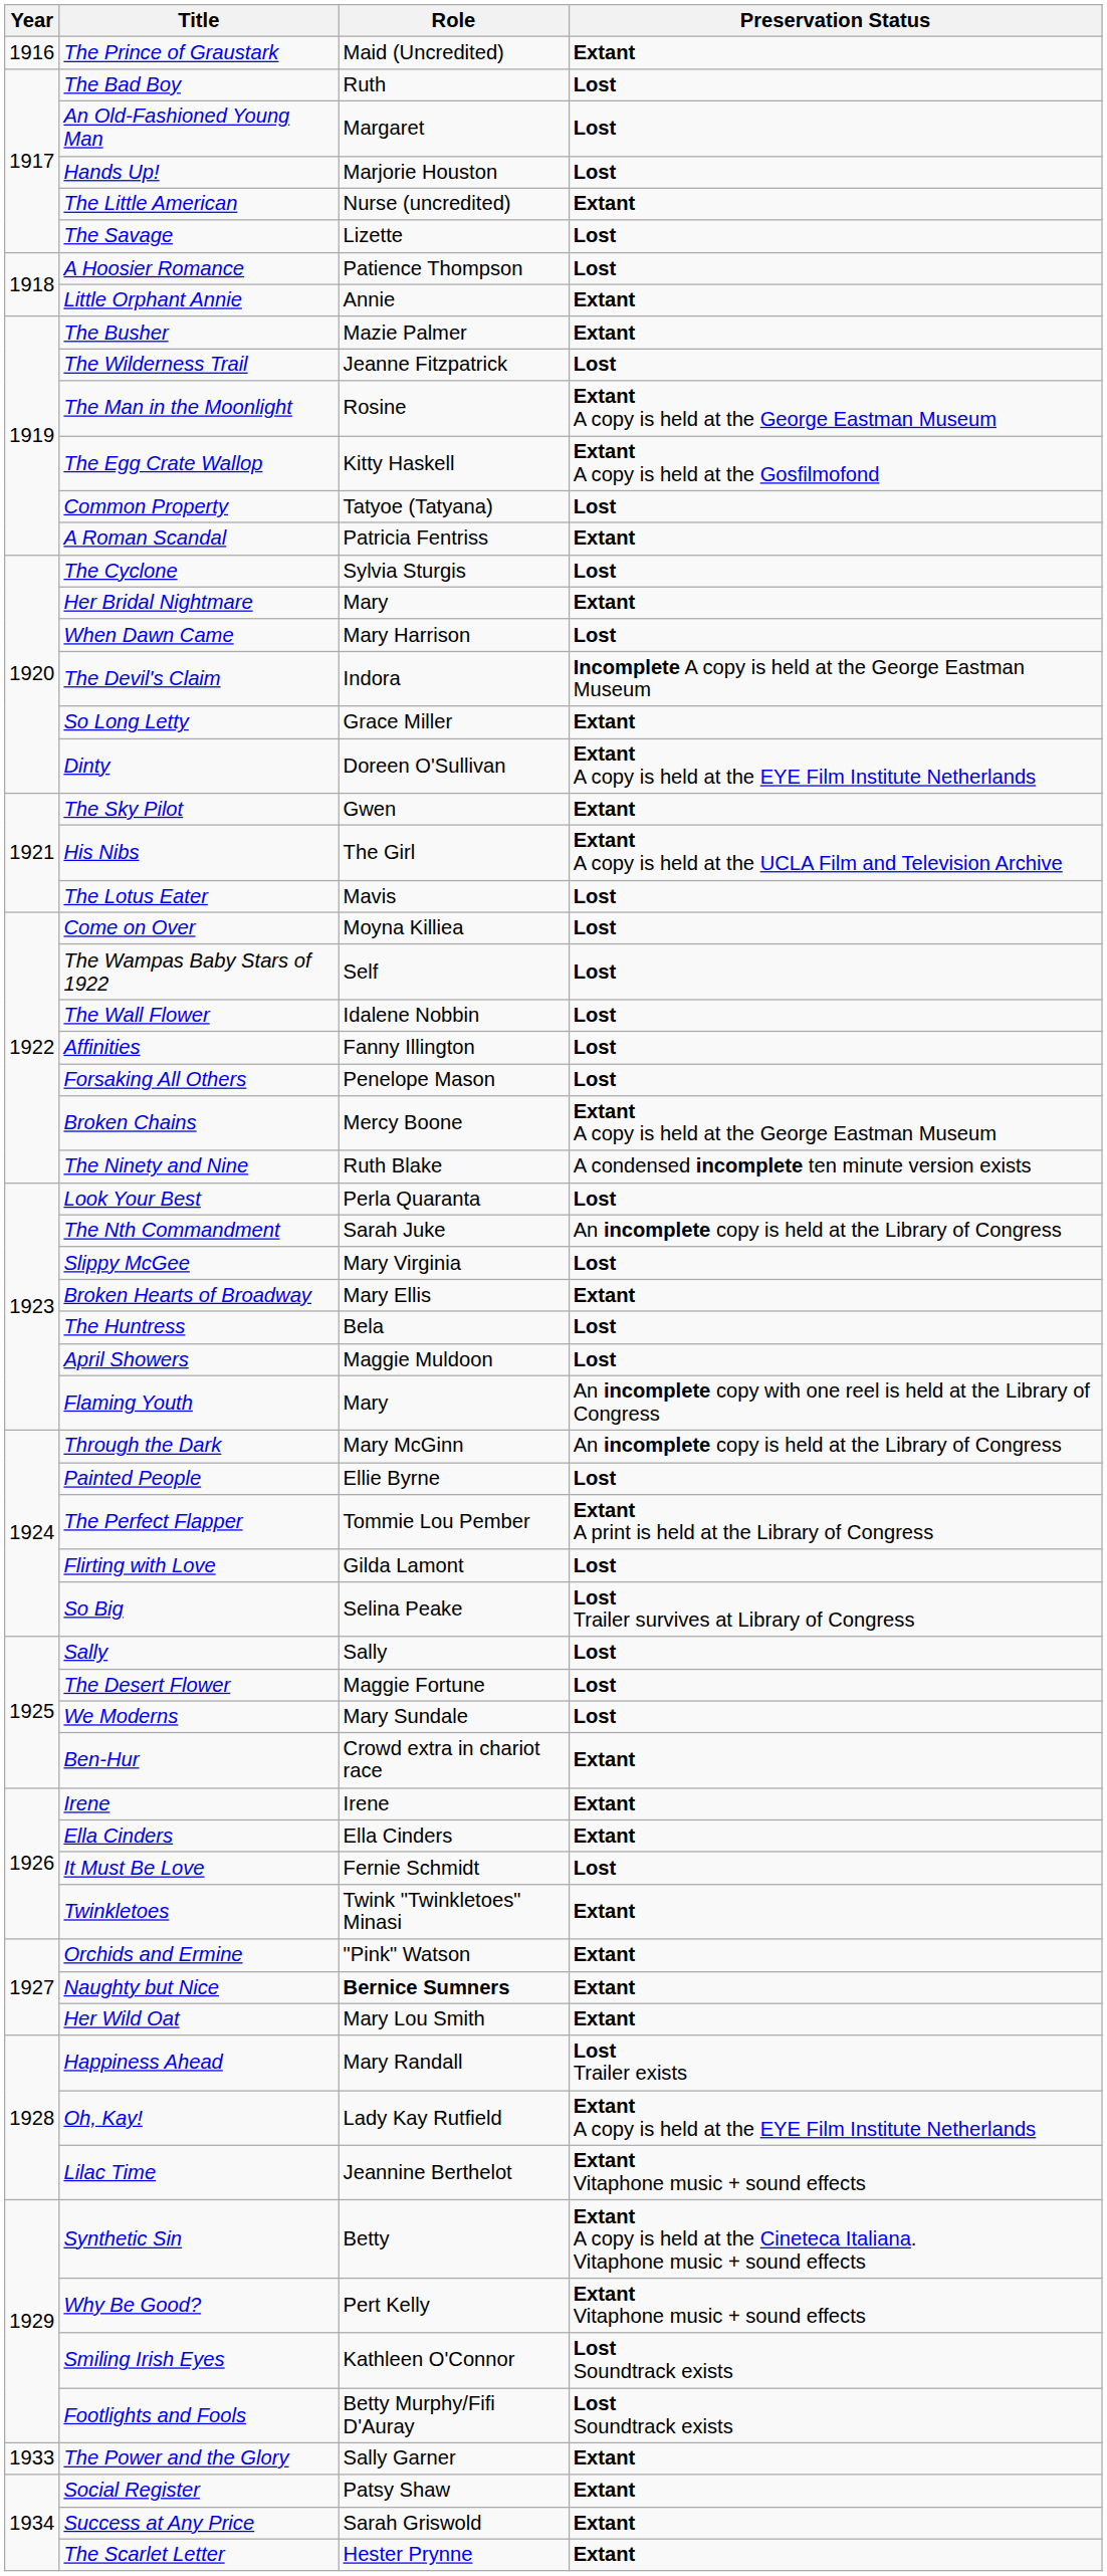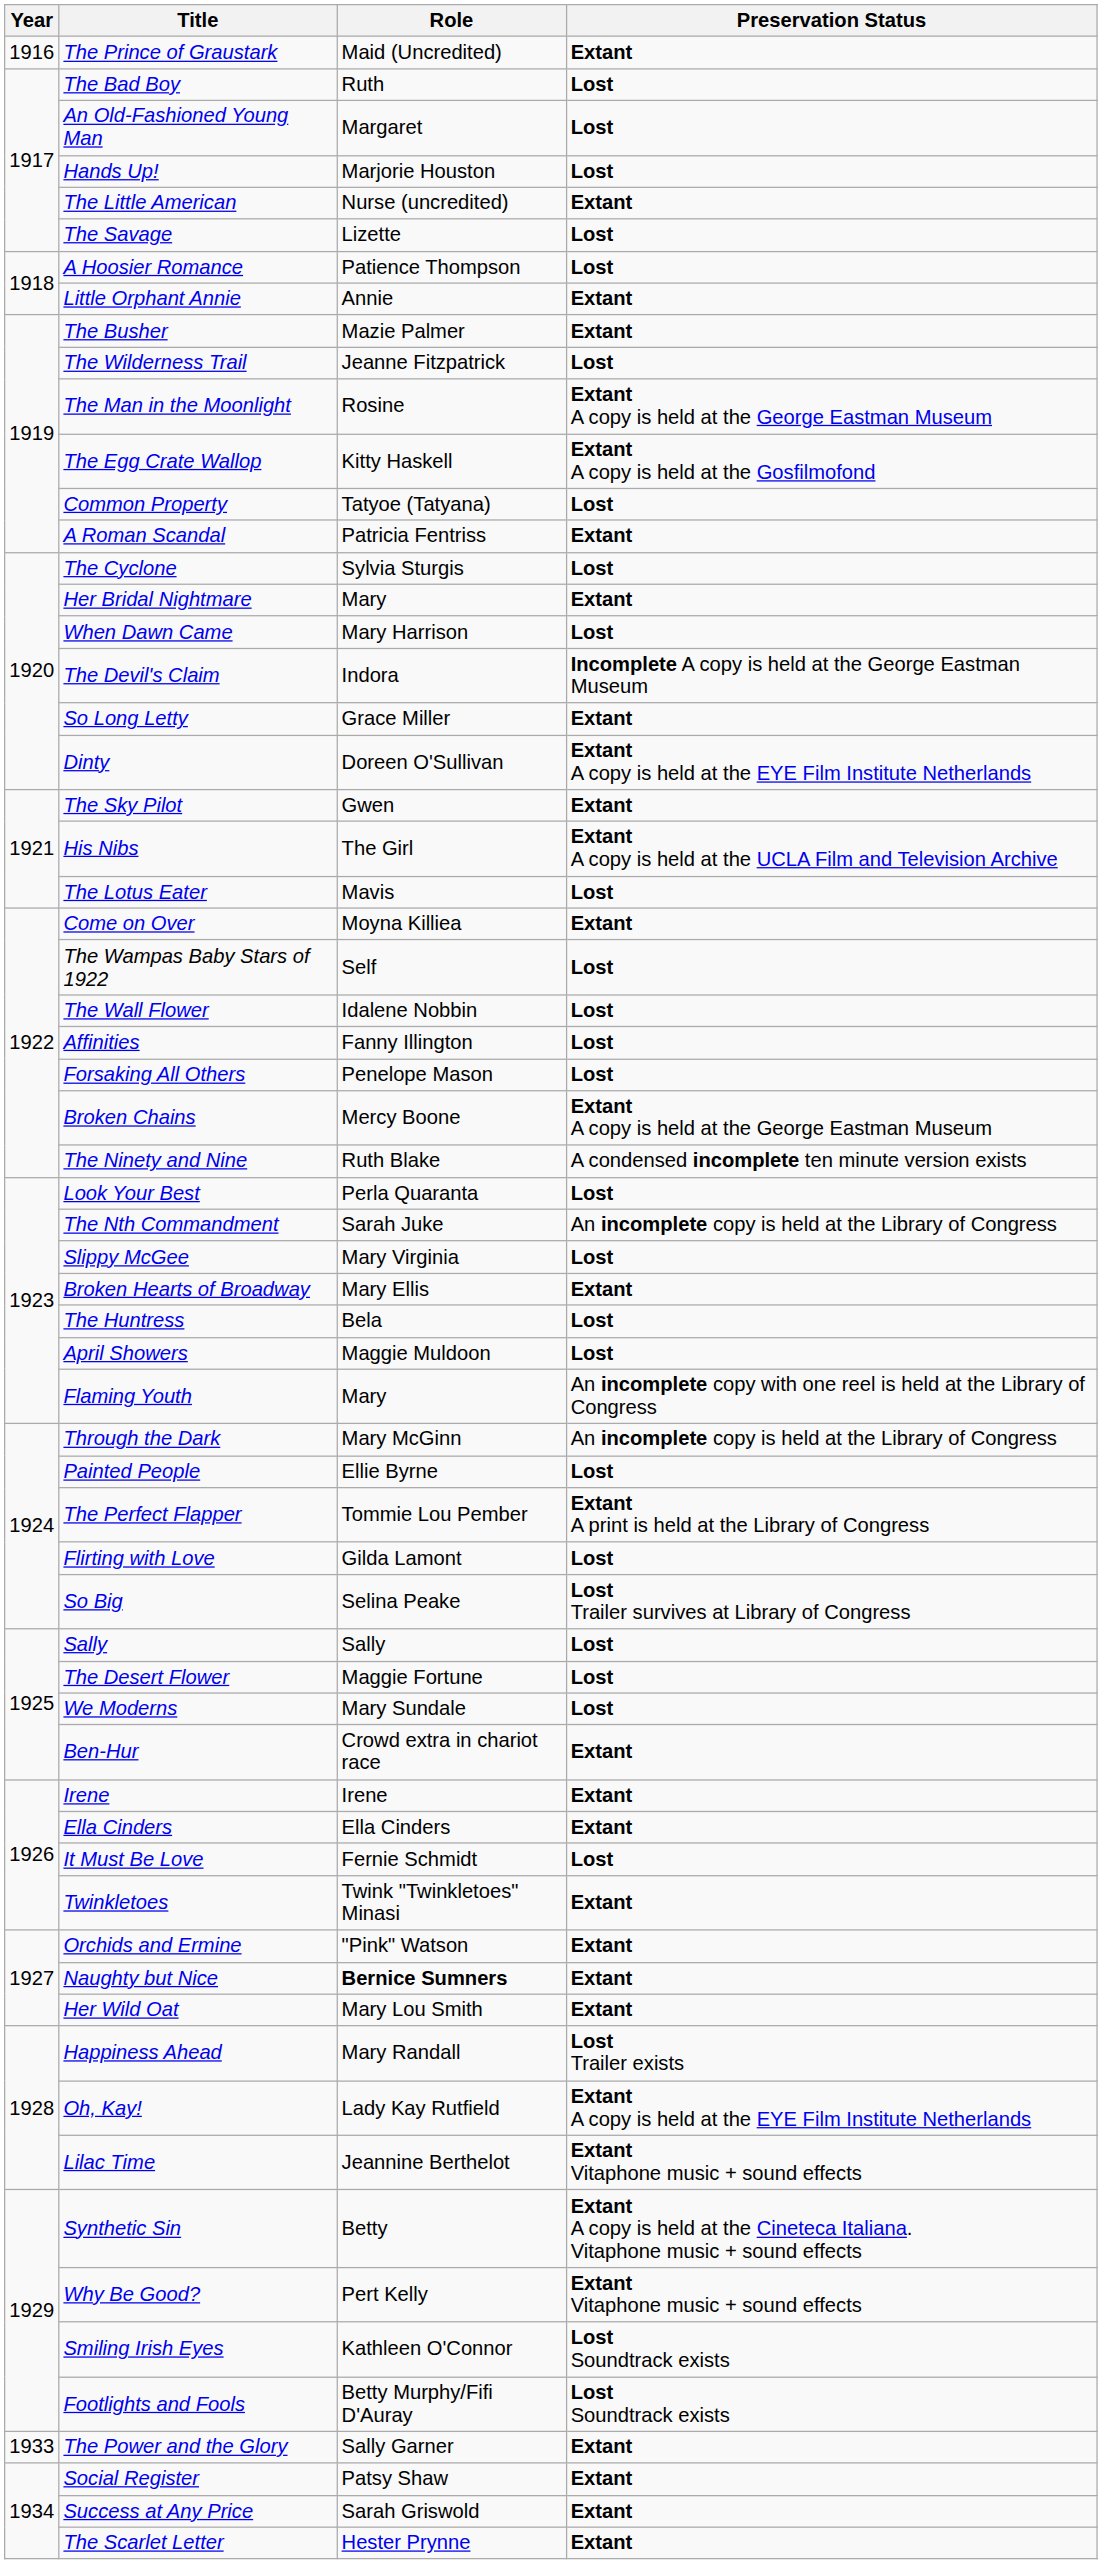 <table class="wikitable">
 <tr>
 <th>Year</th>
 <th>Title</th>
 <th>Role</th>
 <th class="unsortable">Preservation Status</th>
 </tr>
 <tr>
 <td>1916</td>
 <td><em><a href='#'>The Prince of Graustark</a></em></td>
 <td>Maid (Uncredited)</td>
 <td><strong>Extant</strong></td>
 </tr>
 <tr>
 <td rowspan=5>1917</td>
 <td><em><a href='#'>The Bad Boy</a></em></td>
 <td>Ruth</td>
 <td><strong>Lost</strong></td>
 </tr>
 <tr>
 <td><em><a href='#'>An Old-Fashioned Young Man</a></em></td>
 <td>Margaret</td>
 <td><strong>Lost</strong></td>
 </tr>
 <tr>
 <td><em><a href='#'>Hands Up!</a></em></td>
 <td>Marjorie Houston</td>
 <td><strong>Lost</strong></td>
 </tr>
 <tr>
 <td><em><a href='#'>The Little American</a></em></td>
 <td>Nurse (uncredited)</td>
 <td><strong>Extant</strong></td>
 </tr>
 <tr>
 <td><em><a href='#'>The Savage</a></em></td>
 <td>Lizette</td>
 <td><strong>Lost</strong></td>
 </tr>
 <tr>
 <td rowspan=2>1918</td>
 <td><em><a href='#'>A Hoosier Romance</a></em></td>
 <td>Patience Thompson</td>
 <td><strong>Lost</strong></td>
 </tr>
 <tr>
 <td><em><a href='#'>Little Orphant Annie</a></em></td>
 <td>Annie</td>
 <td><strong>Extant</strong></td>
 </tr>
 <tr>
 <td rowspan="6">1919</td>
 <td><em><a href='#'>The Busher</a></em></td>
 <td>Mazie Palmer</td>
 <td><strong>Extant</strong></td>
 </tr>
 <tr>
 <td><em><a href='#'>The Wilderness Trail</a></em></td>
 <td>Jeanne Fitzpatrick</td>
 <td><strong>Lost</strong></td>
 </tr>
 <tr>
 <td><em><a href='#'>The Man in the Moonlight</a></em></td>
 <td>Rosine</td>
 <td><strong>Extant</strong> <br> A copy is held at the <a href='#'>George Eastman Museum</a></td>
 </tr>
 <tr>
 <td><em><a href='#'>The Egg Crate Wallop</a></em></td>
 <td>Kitty Haskell</td>
 <td><strong>Extant</strong><br> A copy is held at the <a href='#'>Gosfilmofond</a></td>
 </tr>
 <tr>
 <td><em><a href='#'>Common Property</a></em></td>
 <td>Tatyoe (Tatyana)</td>
 <td><strong>Lost</strong></td>
 </tr>
 <tr>
 <td><em><a href='#'>A Roman Scandal</a></em></td>
 <td>Patricia Fentriss</td>
 <td><strong>Extant</strong></td>
 </tr>
 <tr>
 <td rowspan="6">1920</td>
 <td><em><a href='#'>The Cyclone</a></em></td>
 <td>Sylvia Sturgis</td>
 <td><strong>Lost</strong></td>
 </tr>
 <tr>
 <td><em><a href='#'>Her Bridal Nightmare</a></em></td>
 <td>Mary</td>
 <td><strong>Extant</strong></td>
 </tr>
 <tr>
 <td><em><a href='#'>When Dawn Came</a></em></td>
 <td>Mary Harrison</td>
 <td><strong>Lost</strong></td>
 </tr>
 <tr>
 <td><em><a href='#'>The Devil's Claim</a></em></td>
 <td>Indora</td>
 <td><strong>Incomplete</strong> A copy is held at the George Eastman Museum</td>
 </tr>
 <tr>
 <td><em><a href='#'>So Long Letty</a></em></td>
 <td>Grace Miller</td>
 <td><strong>Extant</strong></td>
 </tr>
 <tr>
 <td><em><a href='#'>Dinty</a></em></td>
 <td>Doreen O'Sullivan</td>
 <td><strong>Extant</strong> <br> A copy is held at the <a href='#'>EYE Film Institute Netherlands</a></td>
 </tr>
 <tr>
 <td rowspan="3">1921</td>
 <td><em><a href='#'>The Sky Pilot</a></em></td>
 <td>Gwen</td>
 <td><strong>Extant</strong></td>
 </tr>
 <tr>
 <td><em><a href='#'>His Nibs</a></em></td>
 <td>The Girl</td>
 <td><strong>Extant</strong> <br> A copy is held at the <a href='#'>UCLA Film and Television Archive</a></td>
 </tr>
 <tr>
 <td><em><a href='#'>The Lotus Eater</a></em></td>
 <td>Mavis</td>
 <td><strong>Lost</strong></td>
 </tr>
 <tr>
 <td rowspan="7">1922</td>
 <td><em><a href='#'>Come on Over</a></em></td>
 <td>Moyna Killiea</td>
-<td><strong>Lost</strong></td>
+<td><strong>Extant</strong></td>
 </tr>
 <tr>
 <td><em>The Wampas Baby Stars of 1922</em></td>
 <td>Self</td>
 <td><strong>Lost</strong></td>
 </tr>
 <tr>
 <td><em><a href='#'>The Wall Flower</a></em></td>
 <td>Idalene Nobbin</td>
 <td><strong>Lost</strong></td>
 </tr>
 <tr>
 <td><em><a href='#'>Affinities</a></em></td>
 <td>Fanny Illington</td>
 <td><strong>Lost</strong></td>
 </tr>
 <tr>
 <td><em><a href='#'>Forsaking All Others</a></em></td>
 <td>Penelope Mason</td>
 <td><strong>Lost</strong></td>
 </tr>
 <tr>
 <td><em><a href='#'>Broken Chains</a></em></td>
 <td>Mercy Boone</td>
 <td><strong>Extant</strong> <br> A copy is held at the George Eastman Museum</td>
 </tr>
 <tr>
 <td><em><a href='#'>The Ninety and Nine</a></em></td>
 <td>Ruth Blake</td>
 <td>A condensed <strong>incomplete</strong> ten minute version exists</td>
 </tr>
 <tr>
 <td rowspan="7">1923</td>
 <td><em><a href='#'>Look Your Best</a></em></td>
 <td>Perla Quaranta</td>
 <td><strong>Lost</strong></td>
 </tr>
 <tr>
 <td><em><a href='#'>The Nth Commandment</a></em></td>
 <td>Sarah Juke</td>
 <td>An <strong>incomplete</strong> copy is held at the Library of Congress</td>
 </tr>
 <tr>
 <td><em><a href='#'>Slippy McGee</a></em></td>
 <td>Mary Virginia</td>
 <td><strong>Lost</strong></td>
 </tr>
 <tr>
 <td><em><a href='#'>Broken Hearts of Broadway</a></em></td>
 <td>Mary Ellis</td>
 <td><strong>Extant</strong></td>
 </tr>
 <tr>
 <td><em><a href='#'>The Huntress</a></em></td>
 <td>Bela</td>
 <td><strong>Lost</strong></td>
 </tr>
 <tr>
 <td><em><a href='#'>April Showers</a></em></td>
 <td>Maggie Muldoon</td>
 <td><strong>Lost</strong></td>
 </tr>
 <tr>
 <td><em><a href='#'>Flaming Youth</a></em></td>
 <td>Mary</td>
 <td>An <strong>incomplete</strong> copy with one reel is held at the Library of Congress</td>
 </tr>
 <tr>
 <td rowspan=5>1924</td>
 <td><em><a href='#'>Through the Dark</a></em></td>
 <td>Mary McGinn</td>
 <td>An <strong>incomplete</strong> copy is held at the Library of Congress</td>
 </tr>
 <tr>
 <td><em><a href='#'>Painted People</a></em></td>
 <td>Ellie Byrne</td>
 <td><strong>Lost</strong></td>
 </tr>
 <tr>
 <td><em><a href='#'>The Perfect Flapper</a></em></td>
 <td>Tommie Lou Pember</td>
 <td><strong>Extant</strong> <br> A print is held at the Library of Congress</td>
 </tr>
 <tr>
 <td><em><a href='#'>Flirting with Love</a></em></td>
 <td>Gilda Lamont</td>
 <td><strong>Lost</strong></td>
 </tr>
 <tr>
 <td><em><a href='#'>So Big</a></em></td>
 <td>Selina Peake</td>
 <td><strong>Lost</strong> <br> Trailer survives at Library of Congress</td>
 </tr>
 <tr>
 <td rowspan="4">1925</td>
 <td><em><a href='#'>Sally</a></em></td>
 <td>Sally</td>
 <td><strong>Lost</strong></td>
 </tr>
 <tr>
 <td><em><a href='#'>The Desert Flower</a></em></td>
 <td>Maggie Fortune</td>
 <td><strong>Lost</strong></td>
 </tr>
 <tr>
 <td><em><a href='#'>We Moderns</a></em></td>
 <td>Mary Sundale</td>
 <td><strong>Lost</strong></td>
 </tr>
 <tr>
 <td><em><a href='#'>Ben-Hur</a></em></td>
 <td>Crowd extra in chariot race</td>
 <td><strong>Extant</strong></td>
 </tr>
 <tr>
 <td rowspan="4">1926</td>
 <td><em><a href='#'>Irene</a></em></td>
 <td>Irene</td>
 <td><strong>Extant</strong></td>
 </tr>
 <tr>
 <td><em><a href='#'>Ella Cinders</a></em></td>
 <td>Ella Cinders</td>
 <td><strong>Extant</strong></td>
 </tr>
 <tr>
 <td><em><a href='#'>It Must Be Love</a></em></td>
 <td>Fernie Schmidt</td>
 <td><strong>Lost</strong></td>
 </tr>
 <tr>
 <td><em><a href='#'>Twinkletoes</a></em></td>
 <td>Twink "Twinkletoes" Minasi</td>
 <td><strong>Extant</strong></td>
 </tr>
 <tr>
 <td rowspan="3">1927</td>
 <td><em><a href='#'>Orchids and Ermine</a></em></td>
 <td>"Pink" Watson</td>
 <td><strong>Extant</strong></td>
 </tr>
 <tr>
 <td><em><a href='#'>Naughty but Nice</a></em></td>
 <td><strong>Bernice Sumners</strong></td>
 <td><strong>Extant</strong></td>
 </tr>
 <tr>
 <td><em><a href='#'>Her Wild Oat</a></em></td>
 <td>Mary Lou Smith</td>
 <td><strong>Extant</strong></td>
 </tr>
 <tr>
 <td rowspan="3">1928</td>
 <td><em><a href='#'>Happiness Ahead</a></em></td>
 <td>Mary Randall</td>
 <td><strong>Lost</strong> <br> Trailer exists</td>
 </tr>
 <tr>
 <td><em><a href='#'>Oh, Kay!</a></em></td>
 <td>Lady Kay Rutfield</td>
 <td><strong>Extant</strong> <br> A copy is held at the <a href='#'>EYE Film Institute Netherlands</a></td>
 </tr>
 <tr>
 <td><em><a href='#'>Lilac Time</a></em></td>
 <td>Jeannine Berthelot</td>
 <td><strong>Extant</strong><br>Vitaphone music + sound effects</td>
 </tr>
 <tr>
 <td rowspan="4">1929</td>
 <td><em><a href='#'>Synthetic Sin</a></em></td>
 <td>Betty</td>
 <td><strong>Extant</strong><br> A copy is held at the <a href='#'>Cineteca Italiana</a>. <br> Vitaphone music + sound effects</td>
 </tr>
 <tr>
 <td><em><a href='#'>Why Be Good?</a></em></td>
 <td>Pert Kelly</td>
 <td><strong>Extant</strong> <br>Vitaphone music + sound effects</td>
 </tr>
 <tr>
 <td><em><a href='#'>Smiling Irish Eyes</a></em></td>
 <td>Kathleen O'Connor</td>
 <td><strong>Lost</strong><br>Soundtrack exists</td>
 </tr>
 <tr>
 <td><em><a href='#'>Footlights and Fools</a></em></td>
 <td>Betty Murphy/Fifi D'Auray</td>
 <td><strong>Lost</strong><br>Soundtrack exists</td>
 </tr>
 <tr>
 <td>1933</td>
 <td><em><a href='#'>The Power and the Glory</a></em></td>
 <td>Sally Garner</td>
 <td><strong>Extant</strong></td>
 </tr>
 <tr>
 <td rowspan="3">1934</td>
 <td><em><a href='#'>Social Register</a></em></td>
 <td>Patsy Shaw</td>
 <td><strong>Extant</strong></td>
 </tr>
 <tr>
 <td><em><a href='#'>Success at Any Price</a></em></td>
 <td>Sarah Griswold</td>
 <td><strong>Extant</strong></td>
 </tr>
 <tr>
 <td><em><a href='#'>The Scarlet Letter</a></em></td>
 <td><a href='#'>Hester Prynne</a></td>
 <td><strong>Extant</strong></td>
 </tr>
 </table>
